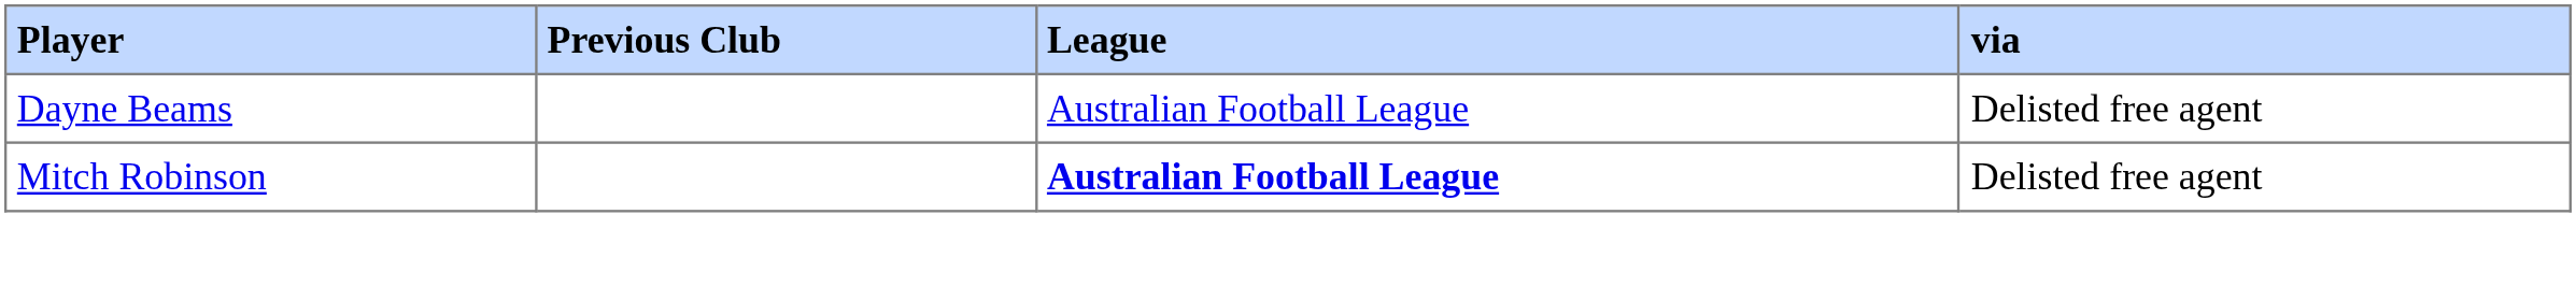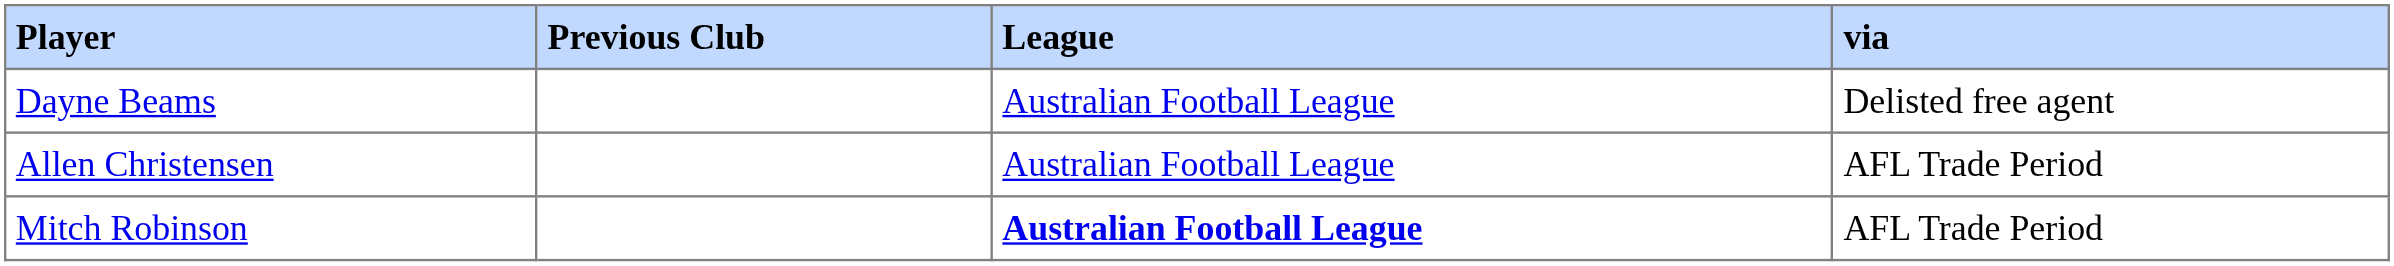 <table border="1" cellpadding="4" cellspacing="0"  style="text-align:left; font-size:95%; border-collapse:collapse; width:80%;">
 <tr style="background:#C1D8FF;">
 <th>Player</th>
 <th>Previous Club</th>
 <th>League</th>
 <th>via</th>
 </tr>
 <tr>
 <td><a href='#'>Dayne Beams</a></td>
 <td></td>
 <td><a href='#'>Australian Football League</a></td>
 <td>Delisted free agent</td>
 </tr>
 <tr>
+<td><a href='#'>Allen Christensen</a></td>
+<td></td>
+<td><a href='#'>Australian Football League</a></td>
+<td>AFL Trade Period</td>
+</tr>
+<tr>
 <td><a href='#'>Mitch Robinson</a></td>
 <td></td>
 <td><strong><a href='#'>Australian Football League</a></strong></td>
-<td>Delisted free agent</td>
+<td>AFL Trade Period</td>
 </tr>
 </table>
